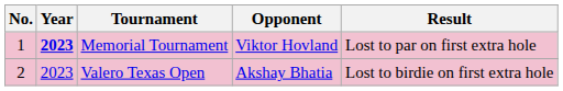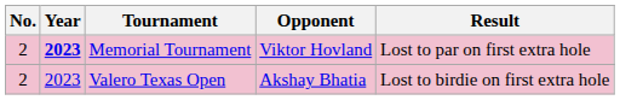 <table class="wikitable" style="font-size:95%;">
 <tr>
 <th>No.</th>
 <th>Year</th>
 <th>Tournament</th>
 <th>Opponent</th>
 <th>Result</th>
 </tr>
 <tr style="background:#F2C1D1;">
-<td align=center>1</td>
+<td align=center>2</td>
 <td><strong><a href='#'>2023</a></strong></td>
 <td><a href='#'>Memorial Tournament</a></td>
 <td> <a href='#'>Viktor Hovland</a></td>
 <td>Lost to par on first extra hole</td>
 </tr>
 <tr>
 </tr>
 <tr style="background:#F2C1D1;">
 <td align=center>2</td>
 <td><a href='#'>2023</a></td>
 <td><a href='#'>Valero Texas Open</a></td>
 <td> <a href='#'>Akshay Bhatia</a></td>
 <td>Lost to birdie on first extra hole</td>
 </tr>
 </table>
